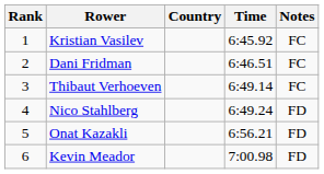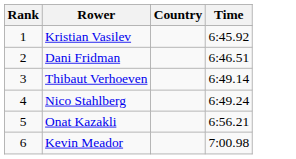 <table class="wikitable" style="text-align:center">
 <tr>
 <th>Rank</th>
 <th>Rower</th>
 <th>Country</th>
 <th>Time</th>
-<th>Notes</th>
 </tr>
 <tr>
 <td>1</td>
 <td align="left"><a href='#'>Kristian Vasilev</a></td>
 <td align="left"></td>
 <td>6:45.92</td>
-<td>FC</td>
 </tr>
 <tr>
 <td>2</td>
 <td align="left"><a href='#'>Dani Fridman</a></td>
 <td align="left"></td>
 <td>6:46.51</td>
-<td>FC</td>
 </tr>
 <tr>
 <td>3</td>
 <td align="left"><a href='#'>Thibaut Verhoeven</a></td>
 <td align="left"></td>
 <td>6:49.14</td>
-<td>FC</td>
 </tr>
 <tr>
 <td>4</td>
 <td align="left"><a href='#'>Nico Stahlberg</a></td>
 <td align="left"></td>
 <td>6:49.24</td>
-<td>FD</td>
 </tr>
 <tr>
 <td>5</td>
 <td align="left"><a href='#'>Onat Kazakli</a></td>
 <td align="left"></td>
 <td>6:56.21</td>
-<td>FD</td>
 </tr>
 <tr>
 <td>6</td>
 <td align="left"><a href='#'>Kevin Meador</a></td>
 <td align="left"></td>
 <td>7:00.98</td>
-<td>FD</td>
 </tr>
 </table>
